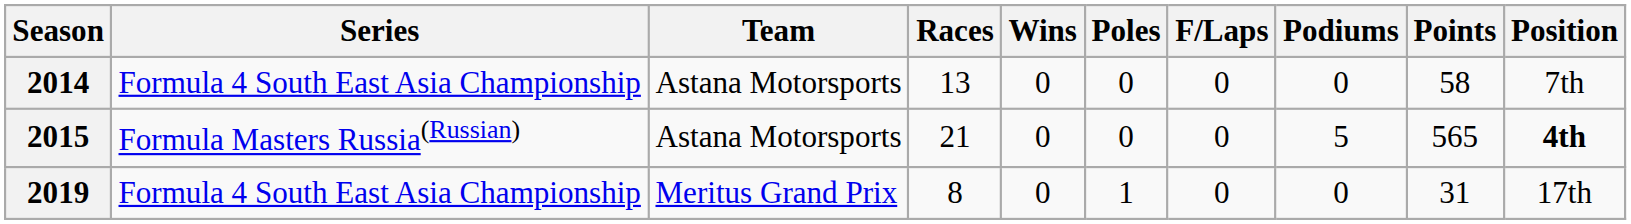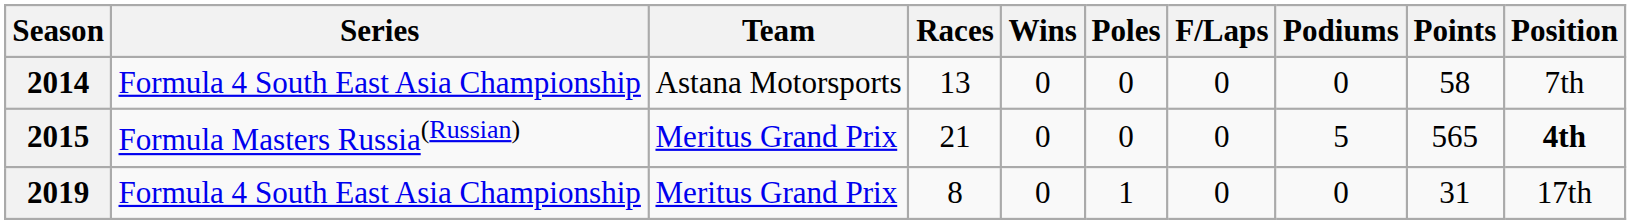 <table class="wikitable" style="font-size: 90%; text-align:center">
 <tr>
 <th>Season</th>
 <th>Series</th>
 <th>Team</th>
 <th>Races</th>
 <th>Wins</th>
 <th>Poles</th>
 <th>F/Laps</th>
 <th>Podiums</th>
 <th>Points</th>
 <th>Position</th>
 </tr>
 <tr>
 <th>2014</th>
 <td align=left><a href='#'>Formula 4 South East Asia Championship</a></td>
 <td align=left>Astana Motorsports</td>
 <td>13</td>
 <td>0</td>
 <td>0</td>
 <td>0</td>
 <td>0</td>
 <td>58</td>
 <td>7th</td>
 </tr>
 <tr>
 <th>2015</th>
 <td align=left><a href='#'>Formula Masters Russia</a><sup>(<a href='#'>Russian</a>)</sup></td>
-<td align=left>Astana Motorsports</td>
+<td align=left><a href='#'>Meritus Grand Prix</a></td>
 <td>21</td>
 <td>0</td>
 <td>0</td>
 <td>0</td>
 <td>5</td>
 <td>565</td>
 <td><strong>4th</strong></td>
 </tr>
 <tr>
 <th>2019</th>
 <td align=left><a href='#'>Formula 4 South East Asia Championship</a></td>
 <td align=left><a href='#'>Meritus Grand Prix</a></td>
 <td>8</td>
 <td>0</td>
 <td>1</td>
 <td>0</td>
 <td>0</td>
 <td>31</td>
 <td>17th</td>
 </tr>
 </table>
